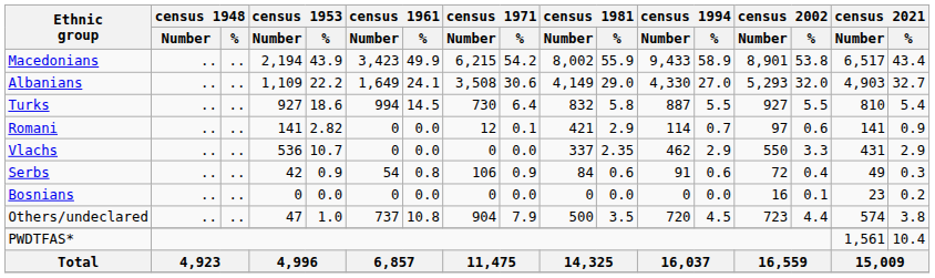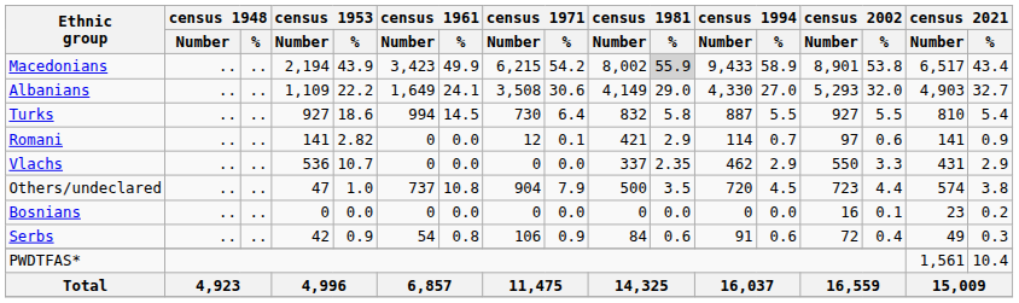 <table class="wikitable">
 <tr bgcolor="#e0e0e0">
 <th rowspan="2">Ethnic<br>group</th>
 <th colspan="2">census 1948</th>
 <th colspan="2">census 1953</th>
 <th colspan="2">census 1961</th>
 <th colspan="2">census 1971</th>
 <th colspan="2">census 1981</th>
 <th colspan="2">census 1994</th>
 <th colspan="2">census 2002</th>
 <th colspan="2">census 2021</th>
 </tr>
 <tr bgcolor="#e0e0e0">
 <th>Number</th>
 <th>%</th>
 <th>Number</th>
 <th>%</th>
 <th>Number</th>
 <th>%</th>
 <th>Number</th>
 <th>%</th>
 <th>Number</th>
 <th>%</th>
 <th>Number</th>
 <th>%</th>
 <th>Number</th>
 <th>%</th>
 <th>Number</th>
 <th>%</th>
 </tr>
 <tr>
 <td><a href='#'>Macedonians</a></td>
 <td align="right">..</td>
 <td align="right">..</td>
 <td align="right">2,194</td>
 <td align="right">43.9</td>
 <td align="right">3,423</td>
 <td align="right">49.9</td>
 <td align="right">6,215</td>
 <td align="right">54.2</td>
 <td align="right">8,002</td>
-<td align="right">55.9</td>
+<td align="right" style="background: lightgrey;">55.9</td>
 <td align="right">9,433</td>
 <td align="right">58.9</td>
 <td align="right">8,901</td>
 <td align="right">53.8</td>
 <td align="right">6,517</td>
 <td align="right">43.4</td>
 </tr>
 <tr>
 <td><a href='#'>Albanians</a></td>
 <td align="right">..</td>
 <td align="right">..</td>
 <td align="right">1,109</td>
 <td align="right">22.2</td>
 <td align="right">1,649</td>
 <td align="right">24.1</td>
 <td align="right">3,508</td>
 <td align="right">30.6</td>
 <td align="right">4,149</td>
 <td align="right">29.0</td>
 <td align="right">4,330</td>
 <td align="right">27.0</td>
 <td align="right">5,293</td>
 <td align="right">32.0</td>
 <td align="right">4,903</td>
 <td align="right">32.7</td>
 </tr>
 <tr>
 <td><a href='#'>Turks</a></td>
 <td align="right">..</td>
 <td align="right">..</td>
 <td align="right">927</td>
 <td align="right">18.6</td>
 <td align="right">994</td>
 <td align="right">14.5</td>
 <td align="right">730</td>
 <td align="right">6.4</td>
 <td align="right">832</td>
 <td align="right">5.8</td>
 <td align="right">887</td>
 <td align="right">5.5</td>
 <td align="right">927</td>
 <td align="right">5.5</td>
 <td align="right">810</td>
 <td align="right">5.4</td>
 </tr>
 <tr>
 <td><a href='#'>Romani</a></td>
 <td align="right">..</td>
 <td align="right">..</td>
 <td align="right">141</td>
 <td align="right">2.82</td>
 <td align="right">0</td>
 <td align="right">0.0</td>
 <td align="right">12</td>
 <td align="right">0.1</td>
 <td align="right">421</td>
 <td align="right">2.9</td>
 <td align="right">114</td>
 <td align="right">0.7</td>
 <td align="right">97</td>
 <td align="right">0.6</td>
 <td align="right">141</td>
 <td align="right">0.9</td>
 </tr>
 <tr>
 <td><a href='#'>Vlachs</a></td>
 <td align="right">..</td>
 <td align="right">..</td>
 <td align="right">536</td>
 <td align="right">10.7</td>
 <td align="right">0</td>
 <td align="right">0.0</td>
 <td align="right">0</td>
 <td align="right">0.0</td>
 <td align="right">337</td>
 <td align="right">2.35</td>
 <td align="right">462</td>
 <td align="right">2.9</td>
 <td align="right">550</td>
 <td align="right">3.3</td>
 <td align="right">431</td>
 <td align="right">2.9</td>
 </tr>
 <tr>
-<td><a href='#'>Serbs</a></td>
+<td>Others/undeclared</td>
 <td align="right">..</td>
 <td align="right">..</td>
-<td align="right">42</td>
-<td align="right">0.9</td>
-<td align="right">54</td>
-<td align="right">0.8</td>
-<td align="right">106</td>
-<td align="right">0.9</td>
-<td align="right">84</td>
-<td align="right">0.6</td>
-<td align="right">91</td>
-<td align="right">0.6</td>
-<td align="right">72</td>
-<td align="right">0.4</td>
-<td align="right">49</td>
-<td align="right">0.3</td>
+<td align="right">47</td>
+<td align="right">1.0</td>
+<td align="right">737</td>
+<td align="right">10.8</td>
+<td align="right">904</td>
+<td align="right">7.9</td>
+<td align="right">500</td>
+<td align="right">3.5</td>
+<td align="right">720</td>
+<td align="right">4.5</td>
+<td align="right">723</td>
+<td align="right">4.4</td>
+<td align="right">574</td>
+<td align="right">3.8</td>
 </tr>
 <tr>
 <td><a href='#'>Bosnians</a></td>
 <td align="right">..</td>
 <td align="right">..</td>
 <td align="right">0</td>
 <td align="right">0.0</td>
 <td align="right">0</td>
 <td align="right">0.0</td>
 <td align="right">0</td>
 <td align="right">0.0</td>
 <td align="right">0</td>
 <td align="right">0.0</td>
 <td align="right">0</td>
 <td align="right">0.0</td>
 <td align="right">16</td>
 <td align="right">0.1</td>
 <td align="right">23</td>
 <td align="right">0.2</td>
 </tr>
 <tr>
-<td>Others/undeclared</td>
+<td><a href='#'>Serbs</a></td>
 <td align="right">..</td>
 <td align="right">..</td>
-<td align="right">47</td>
-<td align="right">1.0</td>
-<td align="right">737</td>
-<td align="right">10.8</td>
-<td align="right">904</td>
-<td align="right">7.9</td>
-<td align="right">500</td>
-<td align="right">3.5</td>
-<td align="right">720</td>
-<td align="right">4.5</td>
-<td align="right">723</td>
-<td align="right">4.4</td>
-<td align="right">574</td>
-<td align="right">3.8</td>
+<td align="right">42</td>
+<td align="right">0.9</td>
+<td align="right">54</td>
+<td align="right">0.8</td>
+<td align="right">106</td>
+<td align="right">0.9</td>
+<td align="right">84</td>
+<td align="right">0.6</td>
+<td align="right">91</td>
+<td align="right">0.6</td>
+<td align="right">72</td>
+<td align="right">0.4</td>
+<td align="right">49</td>
+<td align="right">0.3</td>
 </tr>
 <tr bgcolor="#e0e0e0">
 </tr>
 <tr>
 <td>PWDTFAS*</td>
 <td colspan="14"></td>
 <td style="text-align:right;">1,561</td>
 <td style="text-align:right;">10.4</td>
 </tr>
 <tr style="background:#e0e0e0;">
 <th align="left">Total</th>
 <th colspan="2">4,923</th>
 <th colspan="2">4,996</th>
 <th colspan="2">6,857</th>
 <th colspan="2">11,475</th>
 <th colspan="2">14,325</th>
 <th colspan="2">16,037</th>
 <th colspan="2">16,559</th>
 <th colspan="2">15,009</th>
 </tr>
 <tr>
 </tr>
 </table>
